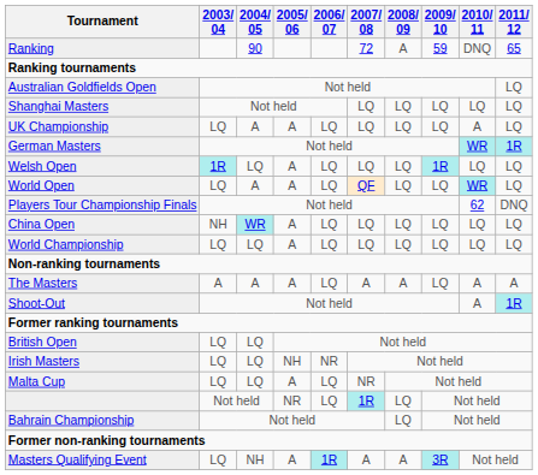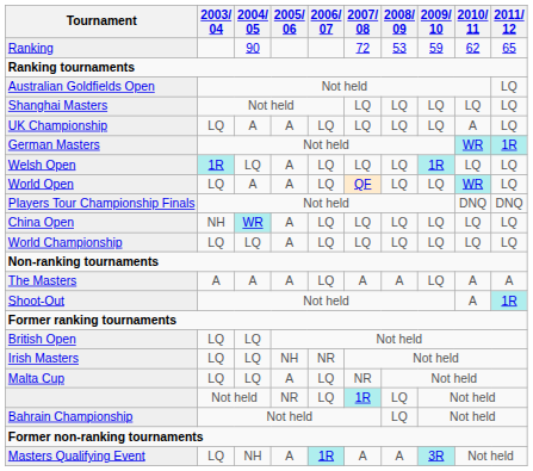 <table class="wikitable" style="font-size:85%;">
 <tr>
 <th>Tournament</th>
 <th><a href='#'>2003/<br>04</a></th>
 <th><a href='#'>2004/<br>05</a></th>
 <th><a href='#'>2005/<br>06</a></th>
 <th><a href='#'>2006/<br>07</a></th>
 <th><a href='#'>2007/<br>08</a></th>
 <th><a href='#'>2008/<br>09</a></th>
 <th><a href='#'>2009/<br>10</a></th>
 <th><a href='#'>2010/<br>11</a></th>
 <th><a href='#'>2011/<br>12</a></th>
 </tr>
 <tr>
 <td style="background:#EFEFEF;"><a href='#'>Ranking</a></td>
 <td align="center"></td>
 <td align="center"><a href='#'>90</a></td>
 <td align="center"></td>
 <td align="center"></td>
 <td align="center"><a href='#'>72</a></td>
-<td align="center" style="color:#555555;">A</td>
+<td align="center"><a href='#'>53</a></td>
 <td align="center"><a href='#'>59</a></td>
-<td align="center" style="color:#555555;">DNQ</td>
+<td align="center"><a href='#'>62</a></td>
 <td align="center"><a href='#'>65</a></td>
 </tr>
 <tr>
 <td colspan="10"><strong>Ranking tournaments</strong></td>
 </tr>
 <tr>
 <td style="background:#EFEFEF;"><a href='#'>Australian Goldfields Open</a></td>
 <td align="center" colspan="8" style="color:#555555;">Not held</td>
 <td align="center" style="color:#555555;">LQ</td>
 </tr>
 <tr>
 <td style="background:#EFEFEF;"><a href='#'>Shanghai Masters</a></td>
 <td align="center" colspan="4" style="color:#555555;">Not held</td>
 <td align="center" style="color:#555555;">LQ</td>
 <td align="center" style="color:#555555;">LQ</td>
 <td align="center" style="color:#555555;">LQ</td>
 <td align="center" style="color:#555555;">LQ</td>
 <td align="center" style="color:#555555;">LQ</td>
 </tr>
 <tr>
 <td style="background:#EFEFEF;"><a href='#'>UK Championship</a></td>
 <td align="center" style="color:#555555;">LQ</td>
 <td align="center" style="color:#555555;">A</td>
 <td align="center" style="color:#555555;">A</td>
 <td align="center" style="color:#555555;">LQ</td>
 <td align="center" style="color:#555555;">LQ</td>
 <td align="center" style="color:#555555;">LQ</td>
 <td align="center" style="color:#555555;">LQ</td>
 <td align="center" style="color:#555555;">A</td>
 <td align="center" style="color:#555555;">LQ</td>
 </tr>
 <tr>
 <td style="background:#EFEFEF;"><a href='#'>German Masters</a></td>
 <td align="center" colspan="7" style="color:#555555;">Not held</td>
 <td align="center" style="background:#afeeee;"><a href='#'>WR</a></td>
 <td align="center" style="background:#afeeee;"><a href='#'>1R</a></td>
 </tr>
 <tr>
 <td style="background:#EFEFEF;"><a href='#'>Welsh Open</a></td>
 <td align="center" style="background:#afeeee;"><a href='#'>1R</a></td>
 <td align="center" style="color:#555555;">LQ</td>
 <td align="center" style="color:#555555;">A</td>
 <td align="center" style="color:#555555;">LQ</td>
 <td align="center" style="color:#555555;">LQ</td>
 <td align="center" style="color:#555555;">LQ</td>
 <td align="center" style="background:#afeeee;"><a href='#'>1R</a></td>
 <td align="center" style="color:#555555;">LQ</td>
 <td align="center" style="color:#555555;">LQ</td>
 </tr>
 <tr>
 <td style="background:#EFEFEF;"><a href='#'>World Open</a></td>
 <td align="center" style="color:#555555;">LQ</td>
 <td align="center" style="color:#555555;">A</td>
 <td align="center" style="color:#555555;">A</td>
 <td align="center" style="color:#555555;">LQ</td>
 <td align="center" style="background:#ffebcd;"><a href='#'>QF</a></td>
 <td align="center" style="color:#555555;">LQ</td>
 <td align="center" style="color:#555555;">LQ</td>
 <td align="center" style="background:#afeeee;"><a href='#'>WR</a></td>
 <td align="center" style="color:#555555;">LQ</td>
 </tr>
 <tr>
 <td style="background:#EFEFEF;"><a href='#'>Players Tour Championship Finals</a></td>
 <td align="center" colspan="7" style="color:#555555;">Not held</td>
-<td align="center"><a href='#'>62</a></td>
+<td align="center" style="color:#555555;">DNQ</td>
 <td align="center" style="color:#555555;">DNQ</td>
 </tr>
 <tr>
 <td style="background:#EFEFEF;"><a href='#'>China Open</a></td>
 <td align="center" style="color:#555555;">NH</td>
 <td align="center" style="background:#afeeee;"><a href='#'>WR</a></td>
 <td align="center" style="color:#555555;">A</td>
 <td align="center" style="color:#555555;">LQ</td>
 <td align="center" style="color:#555555;">LQ</td>
 <td align="center" style="color:#555555;">LQ</td>
 <td align="center" style="color:#555555;">LQ</td>
 <td align="center" style="color:#555555;">LQ</td>
 <td align="center" style="color:#555555;">LQ</td>
 </tr>
 <tr>
 <td style="background:#EFEFEF;"><a href='#'>World Championship</a></td>
 <td align="center" style="color:#555555;">LQ</td>
 <td align="center" style="color:#555555;">LQ</td>
 <td align="center" style="color:#555555;">A</td>
 <td align="center" style="color:#555555;">LQ</td>
 <td align="center" style="color:#555555;">LQ</td>
 <td align="center" style="color:#555555;">LQ</td>
 <td align="center" style="color:#555555;">LQ</td>
 <td align="center" style="color:#555555;">LQ</td>
 <td align="center" style="color:#555555;">LQ</td>
 </tr>
 <tr>
 <td colspan="10"><strong>Non-ranking tournaments</strong></td>
 </tr>
 <tr>
 <td style="background:#EFEFEF;"><a href='#'>The Masters</a></td>
 <td align="center" style="color:#555555;">A</td>
 <td align="center" style="color:#555555;">A</td>
 <td align="center" style="color:#555555;">A</td>
 <td align="center" style="color:#555555;">LQ</td>
 <td align="center" style="color:#555555;">A</td>
 <td align="center" style="color:#555555;">A</td>
 <td align="center" style="color:#555555;">LQ</td>
 <td align="center" style="color:#555555;">A</td>
 <td align="center" style="color:#555555;">A</td>
 </tr>
 <tr>
 <td style="background:#EFEFEF;"><a href='#'>Shoot-Out</a></td>
 <td align="center" colspan="7" style="color:#555555;">Not held</td>
 <td align="center" style="color:#555555;">A</td>
 <td align="center" style="background:#afeeee;"><a href='#'>1R</a></td>
 </tr>
 <tr>
 <td colspan="10"><strong>Former ranking tournaments</strong></td>
 </tr>
 <tr>
 <td style="background:#EFEFEF;"><a href='#'>British Open</a></td>
 <td align="center" style="color:#555555;">LQ</td>
 <td align="center" style="color:#555555;">LQ</td>
 <td align="center" colspan="7" style="color:#555555;">Not held</td>
 </tr>
 <tr>
 <td style="background:#EFEFEF;"><a href='#'>Irish Masters</a></td>
 <td align="center" style="color:#555555;">LQ</td>
 <td align="center" style="color:#555555;">LQ</td>
 <td align="center" style="color:#555555;">NH</td>
 <td align="center" style="color:#555555;">NR</td>
 <td align="center" colspan="5" style="color:#555555;">Not held</td>
 </tr>
 <tr>
 <td style="background:#EFEFEF;"><a href='#'>Malta Cup</a></td>
 <td align="center" style="color:#555555;">LQ</td>
 <td align="center" style="color:#555555;">LQ</td>
 <td align="center" style="color:#555555;">A</td>
 <td align="center" style="color:#555555;">LQ</td>
 <td align="center" style="color:#555555;">NR</td>
 <td align="center" colspan="4" style="color:#555555;">Not held</td>
 </tr>
 <tr>
 <td style="background:#EFEFEF;"></td>
 <td align="center" colspan="2" style="color:#555555;">Not held</td>
 <td align="center" style="color:#555555;">NR</td>
 <td align="center" style="color:#555555;">LQ</td>
 <td align="center" style="background:#afeeee;"><a href='#'>1R</a></td>
 <td align="center" style="color:#555555;">LQ</td>
 <td align="center" colspan="3" style="color:#555555;">Not held</td>
 </tr>
 <tr>
 <td style="background:#EFEFEF;"><a href='#'>Bahrain Championship</a></td>
 <td align="center" colspan="5" style="color:#555555;">Not held</td>
 <td align="center" style="color:#555555;">LQ</td>
 <td align="center" colspan="3" style="color:#555555;">Not held</td>
 </tr>
 <tr>
 <td colspan="10"><strong>Former non-ranking tournaments</strong></td>
 </tr>
 <tr>
 <td style="background:#EFEFEF;"><a href='#'>Masters Qualifying Event</a></td>
 <td align="center" style="color:#555555;">LQ</td>
 <td align="center" style="color:#555555;">NH</td>
 <td align="center" style="color:#555555;">A</td>
 <td align="center" style="background:#afeeee;"><a href='#'>1R</a></td>
 <td align="center" style="color:#555555;">A</td>
 <td align="center" style="color:#555555;">A</td>
 <td align="center" style="background:#afeeee;"><a href='#'>3R</a></td>
 <td align="center" colspan="2" style="color:#555555;">Not held</td>
 </tr>
 </table>
